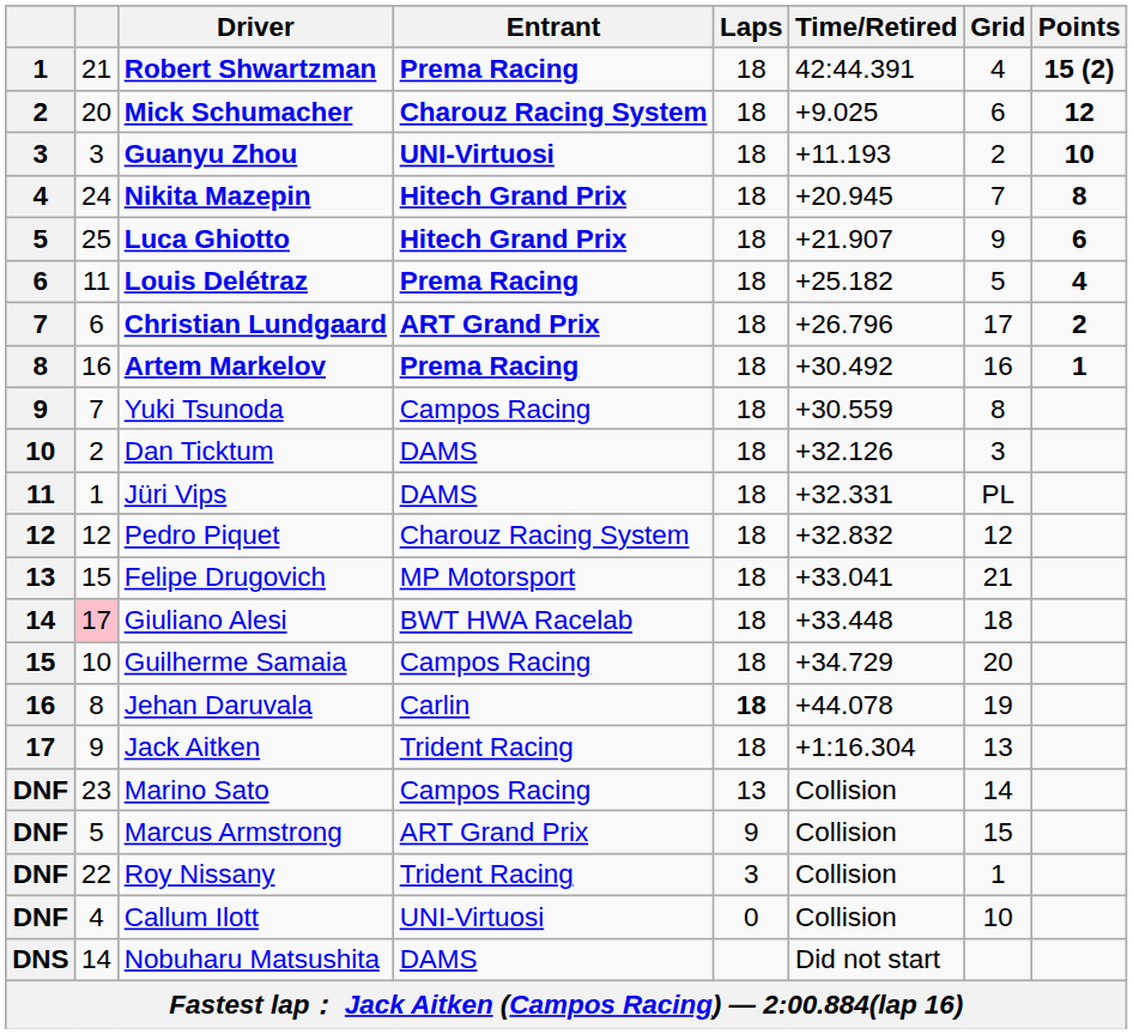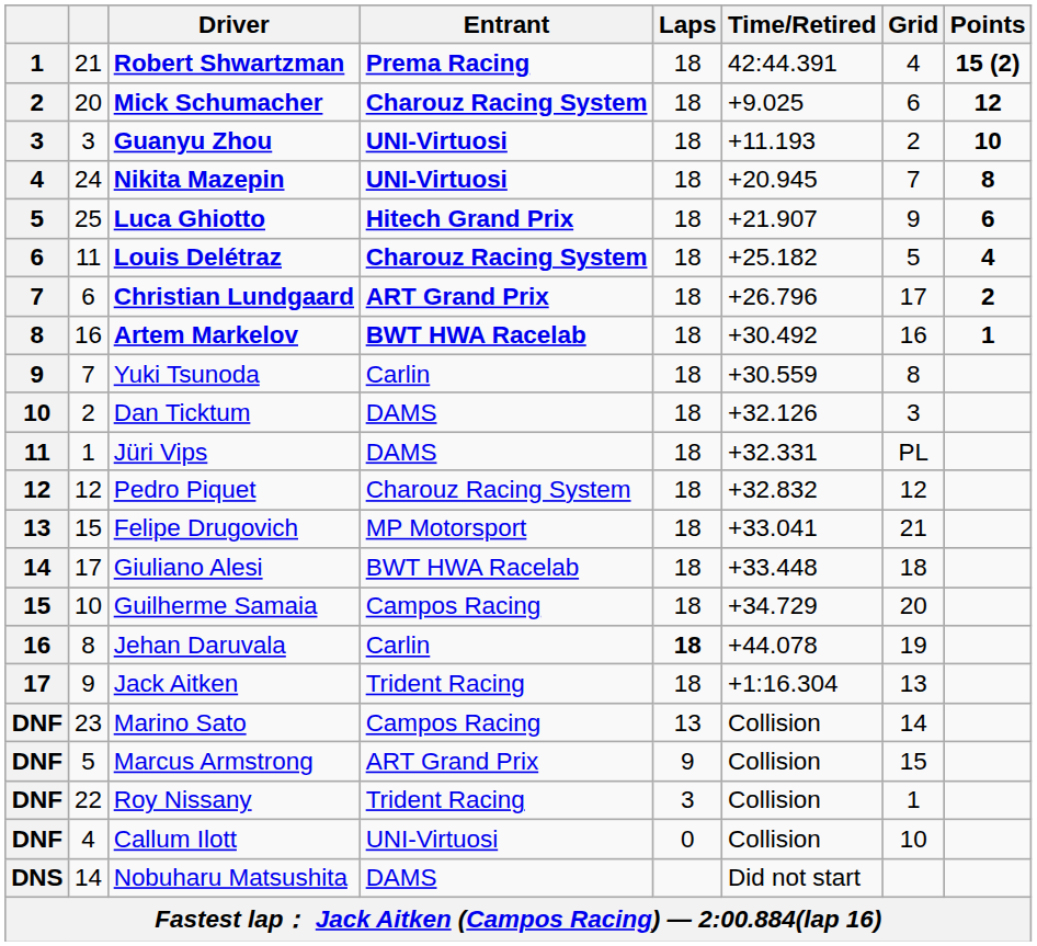 <table class="wikitable" style="font-size: 85%;">
 <tr>
 <th></th>
 <th></th>
 <th>Driver</th>
 <th>Entrant</th>
 <th>Laps</th>
 <th>Time/Retired</th>
 <th>Grid</th>
 <th>Points</th>
 </tr>
 <tr>
 <th>1</th>
 <td align="center">21</td>
 <td> <strong><a href='#'>Robert Shwartzman</a></strong></td>
 <td><strong><a href='#'>Prema Racing</a></strong></td>
 <td align="center">18</td>
 <td>42:44.391</td>
 <td align="center">4</td>
 <td align="center"><strong>15 (2)</strong></td>
 </tr>
 <tr>
 <th>2</th>
 <td align="center">20</td>
 <td> <strong><a href='#'>Mick Schumacher</a></strong></td>
 <td><strong><a href='#'>Charouz Racing System</a></strong></td>
 <td align="center">18</td>
 <td>+9.025</td>
 <td align="center">6</td>
 <td align="center"><strong>12</strong></td>
 </tr>
 <tr>
 <th>3</th>
 <td align="center">3</td>
 <td> <strong><a href='#'>Guanyu Zhou</a></strong></td>
 <td><strong><a href='#'>UNI-Virtuosi</a></strong></td>
 <td align="center">18</td>
 <td>+11.193</td>
 <td align="center">2</td>
 <td align="center"><strong>10</strong></td>
 </tr>
 <tr>
 <th>4</th>
 <td align="center">24</td>
 <td> <strong><a href='#'>Nikita Mazepin</a></strong></td>
-<td><strong><a href='#'>Hitech Grand Prix</a></strong></td>
+<td><strong><a href='#'>UNI-Virtuosi</a></strong></td>
 <td align="center">18</td>
 <td>+20.945</td>
 <td align="center">7</td>
 <td align="center"><strong>8</strong></td>
 </tr>
 <tr>
 <th>5</th>
 <td align="center">25</td>
 <td> <strong><a href='#'>Luca Ghiotto</a></strong></td>
 <td><strong><a href='#'>Hitech Grand Prix</a></strong></td>
 <td align="center">18</td>
 <td>+21.907</td>
 <td align="center">9</td>
 <td align="center"><strong>6</strong></td>
 </tr>
 <tr>
 <th>6</th>
 <td align="center">11</td>
 <td> <strong><a href='#'>Louis Delétraz</a></strong></td>
-<td><strong><a href='#'>Prema Racing</a></strong></td>
+<td><strong><a href='#'>Charouz Racing System</a></strong></td>
 <td align="center">18</td>
 <td>+25.182</td>
 <td align="center">5</td>
 <td align="center"><strong>4</strong></td>
 </tr>
 <tr>
 <th>7</th>
 <td align="center">6</td>
 <td> <strong><a href='#'>Christian Lundgaard</a></strong></td>
 <td><strong><a href='#'>ART Grand Prix</a></strong></td>
 <td align="center">18</td>
 <td>+26.796</td>
 <td align="center">17</td>
 <td align="center"><strong>2</strong></td>
 </tr>
 <tr>
 <th>8</th>
 <td align="center">16</td>
 <td> <strong><a href='#'>Artem Markelov</a></strong></td>
-<td><strong><a href='#'>Prema Racing</a></strong></td>
+<td><strong><a href='#'>BWT HWA Racelab</a></strong></td>
 <td align="center">18</td>
 <td>+30.492</td>
 <td align="center">16</td>
 <td align="center"><strong>1</strong></td>
 </tr>
 <tr>
 <th>9</th>
 <td align="center">7</td>
 <td> <a href='#'>Yuki Tsunoda</a></td>
-<td><a href='#'>Campos Racing</a></td>
+<td><a href='#'>Carlin</a></td>
 <td align="center">18</td>
 <td>+30.559</td>
 <td align="center">8</td>
 <td align="center"></td>
 </tr>
 <tr>
 <th>10</th>
 <td align="center">2</td>
 <td> <a href='#'>Dan Ticktum</a></td>
 <td><a href='#'>DAMS</a></td>
 <td align="center">18</td>
 <td>+32.126</td>
 <td align="center">3</td>
 <td align="center"></td>
 </tr>
 <tr>
 <th>11</th>
 <td align="center">1</td>
 <td> <a href='#'>Jüri Vips</a></td>
 <td><a href='#'>DAMS</a></td>
 <td align="center">18</td>
 <td>+32.331</td>
 <td align="center">PL</td>
 <td align="center"></td>
 </tr>
 <tr>
 <th>12</th>
 <td align="center">12</td>
 <td> <a href='#'>Pedro Piquet</a></td>
 <td><a href='#'>Charouz Racing System</a></td>
 <td align="center">18</td>
 <td>+32.832</td>
 <td align="center">12</td>
 <td align="center"></td>
 </tr>
 <tr>
 <th>13</th>
 <td align="center">15</td>
 <td> <a href='#'>Felipe Drugovich</a></td>
 <td><a href='#'>MP Motorsport</a></td>
 <td align="center">18</td>
 <td>+33.041</td>
 <td align="center">21</td>
 <td align="center"></td>
 </tr>
 <tr>
 <th>14</th>
-<td align="center" style="background: pink;">17</td>
+<td align="center">17</td>
 <td> <a href='#'>Giuliano Alesi</a></td>
 <td><a href='#'>BWT HWA Racelab</a></td>
 <td align="center">18</td>
 <td>+33.448</td>
 <td align="center">18</td>
 <td align="center"></td>
 </tr>
 <tr>
 <th>15</th>
 <td align="center">10</td>
 <td> <a href='#'>Guilherme Samaia</a></td>
 <td><a href='#'>Campos Racing</a></td>
 <td align="center">18</td>
 <td>+34.729</td>
 <td align="center">20</td>
 <td align="center"></td>
 </tr>
 <tr>
 <th>16</th>
 <td align="center">8</td>
 <td>  <a href='#'>Jehan Daruvala</a></td>
 <td><a href='#'>Carlin</a></td>
 <td align="center"><strong>18</strong></td>
 <td>+44.078</td>
 <td align="center">19</td>
 <td align="center"></td>
 </tr>
 <tr>
 <th>17</th>
 <td align="center">9</td>
 <td> <a href='#'>Jack Aitken</a></td>
 <td><a href='#'>Trident Racing</a></td>
 <td align="center">18</td>
 <td>+1:16.304</td>
 <td align="center">13</td>
 <td align="center"></td>
 </tr>
 <tr>
 <th>DNF</th>
 <td align="center">23</td>
 <td> <a href='#'>Marino Sato</a></td>
 <td><a href='#'>Campos Racing</a></td>
 <td align="center">13</td>
 <td>Collision</td>
 <td align="center">14</td>
 <td align="center"></td>
 </tr>
 <tr>
 <th>DNF</th>
 <td align="center">5</td>
 <td> <a href='#'>Marcus Armstrong</a></td>
 <td><a href='#'>ART Grand Prix</a></td>
 <td align="center">9</td>
 <td>Collision</td>
 <td align="center">15</td>
 <td align="center"></td>
 </tr>
 <tr>
 <th>DNF</th>
 <td align="center">22</td>
 <td> <a href='#'>Roy Nissany</a></td>
 <td><a href='#'>Trident Racing</a></td>
 <td align="center">3</td>
 <td>Collision</td>
 <td align="center">1</td>
 <td align="center"></td>
 </tr>
 <tr>
 <th>DNF</th>
 <td align="center">4</td>
 <td> <a href='#'>Callum Ilott</a></td>
 <td><a href='#'>UNI-Virtuosi</a></td>
 <td align="center">0</td>
 <td>Collision</td>
 <td align="center">10</td>
 <td align="center"></td>
 </tr>
 <tr>
 <th>DNS</th>
 <td align="center">14</td>
 <td> <a href='#'>Nobuharu Matsushita</a></td>
 <td><a href='#'>DAMS</a></td>
 <td align="center"></td>
 <td>Did not start </td>
 <td align="center"></td>
 <td align="center"></td>
 </tr>
 <tr>
 <th colspan="8" align="center"><em>Fastest lap： <a href='#'>Jack Aitken</a> (<a href='#'>Campos Racing</a>) — 2:00.884(lap 16)</em></th>
 </tr>
 </table>
